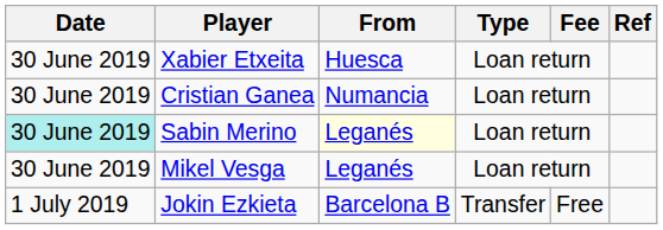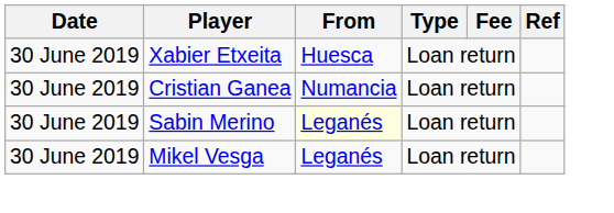 <table class="wikitable">
 <tr>
 <th>Date</th>
 <th>Player</th>
 <th>From</th>
 <th>Type</th>
 <th>Fee</th>
 <th>Ref</th>
 </tr>
 <tr>
 <td>30 June 2019</td>
 <td> <a href='#'>Xabier Etxeita</a></td>
 <td><a href='#'>Huesca</a></td>
 <td style="text-align:center;" colspan="2">Loan return</td>
 <td align=center></td>
 </tr>
 <tr>
 <td>30 June 2019</td>
 <td> <a href='#'>Cristian Ganea</a></td>
 <td><a href='#'>Numancia</a></td>
 <td style="text-align:center;" colspan="2">Loan return</td>
 <td align=center></td>
 </tr>
 <tr>
-<td style="background: paleturquoise;">30 June 2019</td>
+<td>30 June 2019</td>
 <td> <a href='#'>Sabin Merino</a></td>
 <td style="background: lightyellow;"><a href='#'>Leganés</a></td>
 <td style="text-align:center;" colspan="2">Loan return</td>
 <td align=center></td>
 </tr>
 <tr>
 <td>30 June 2019</td>
 <td> <a href='#'>Mikel Vesga</a></td>
 <td><a href='#'>Leganés</a></td>
 <td style="text-align:center;" colspan="2">Loan return</td>
 <td align=center></td>
 </tr>
-<tr>
-<td>1 July 2019</td>
-<td> <a href='#'>Jokin Ezkieta</a></td>
-<td><a href='#'>Barcelona B</a></td>
-<td align=center>Transfer</td>
-<td align=center>Free</td>
-<td align=center></td>
-</tr>
 </table>
